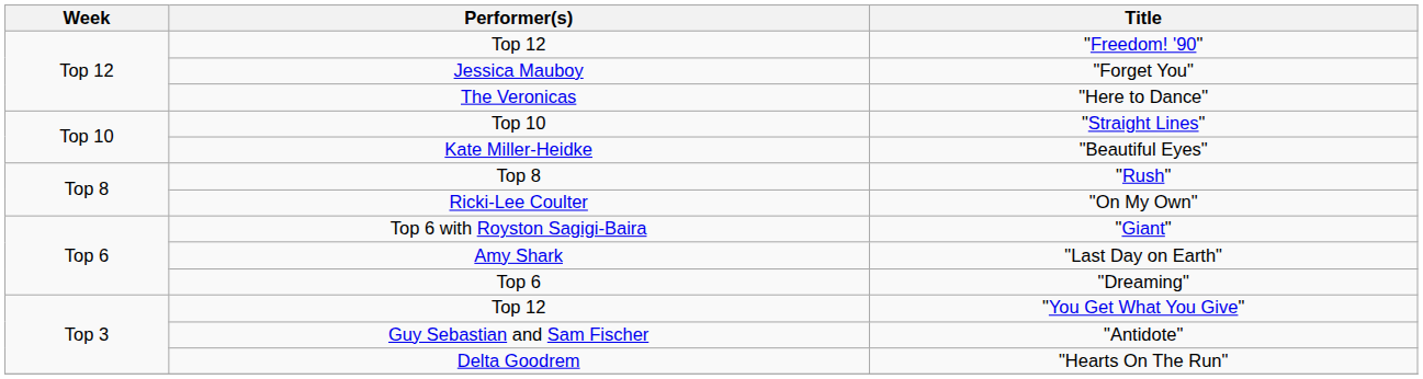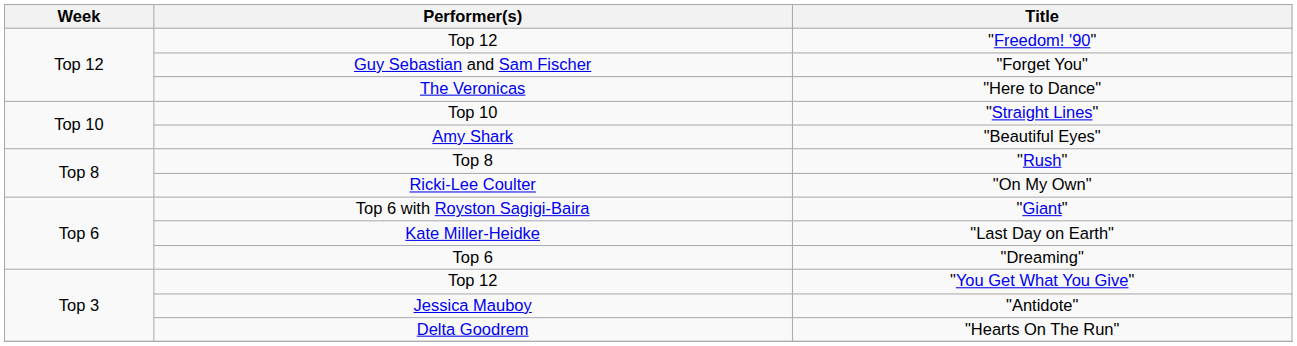 <table class="wikitable plainrowheaders" style="text-align:center; line-height:16px; width:99%;">
 <tr style="background:#ccc; text-align:center;">
 <th>Week</th>
 <th>Performer(s)</th>
 <th>Title</th>
 </tr>
 <tr>
 <td rowspan=3>Top 12</td>
 <td>Top 12</td>
 <td>"<a href='#'>Freedom! '90</a>"</td>
 </tr>
 <tr>
-<td><a href='#'>Jessica Mauboy</a></td>
+<td><a href='#'>Guy Sebastian</a> and <a href='#'>Sam Fischer</a></td>
 <td>"Forget You"</td>
 </tr>
 <tr>
 <td><a href='#'>The Veronicas</a></td>
 <td>"Here to Dance"</td>
 </tr>
 <tr>
 <td rowspan=2>Top 10</td>
 <td>Top 10</td>
 <td>"<a href='#'>Straight Lines</a>"</td>
 </tr>
 <tr>
-<td><a href='#'>Kate Miller-Heidke</a></td>
+<td><a href='#'>Amy Shark</a></td>
 <td>"Beautiful Eyes"</td>
 </tr>
 <tr>
 <td rowspan=2>Top 8</td>
 <td>Top 8</td>
 <td>"<a href='#'>Rush</a>"</td>
 </tr>
 <tr>
 <td><a href='#'>Ricki-Lee Coulter</a></td>
 <td>"On My Own"</td>
 </tr>
 <tr>
 <td rowspan=3>Top 6</td>
 <td>Top 6 with <a href='#'>Royston Sagigi-Baira</a></td>
 <td>"<a href='#'>Giant</a>"</td>
 </tr>
 <tr>
-<td><a href='#'>Amy Shark</a></td>
+<td><a href='#'>Kate Miller-Heidke</a></td>
 <td>"Last Day on Earth"</td>
 </tr>
 <tr>
 <td>Top 6</td>
 <td>"Dreaming"</td>
 </tr>
 <tr>
 <td rowspan=3>Top 3</td>
 <td>Top 12</td>
 <td>"<a href='#'>You Get What You Give</a>"</td>
 </tr>
 <tr>
-<td><a href='#'>Guy Sebastian</a> and <a href='#'>Sam Fischer</a></td>
+<td><a href='#'>Jessica Mauboy</a></td>
 <td>"Antidote"</td>
 </tr>
 <tr>
 <td><a href='#'>Delta Goodrem</a></td>
 <td>"Hearts On The Run"</td>
 </tr>
 <tr>
 </tr>
 </table>
